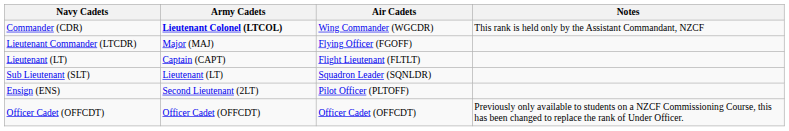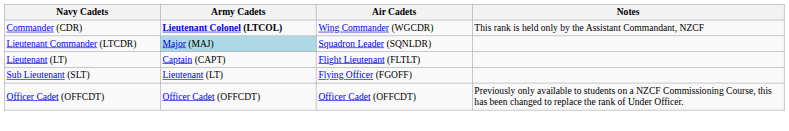 <table class="wikitable mw-collapsible mw-collapsed" style="font-size: 95%;" width="98%">
 <tr>
 <th width=20%>Navy Cadets</th>
 <th width=20%>Army Cadets</th>
 <th width=20%>Air Cadets</th>
 <th width="40%">Notes</th>
 </tr>
 <tr>
 <td><a href='#'>Commander</a> (CDR)</td>
 <td><strong><a href='#'>Lieutenant Colonel</a> (LTCOL)</strong></td>
 <td><a href='#'>Wing Commander</a> (WGCDR)</td>
 <td>This rank is held only by the Assistant Commandant, NZCF</td>
 </tr>
 <tr>
 <td><a href='#'>Lieutenant Commander</a> (LTCDR)</td>
-<td><a href='#'>Major</a> (MAJ)</td>
-<td><a href='#'>Flying Officer</a> (FGOFF)</td>
+<td style="background: lightblue;"><a href='#'>Major</a> (MAJ)</td>
+<td><a href='#'>Squadron Leader</a> (SQNLDR)</td>
 <td></td>
 </tr>
 <tr>
 <td><a href='#'>Lieutenant</a> (LT)</td>
 <td><a href='#'>Captain</a> (CAPT)</td>
 <td><a href='#'>Flight Lieutenant</a> (FLTLT)</td>
 <td></td>
 </tr>
 <tr>
 <td><a href='#'>Sub Lieutenant</a> (SLT)</td>
 <td><a href='#'>Lieutenant</a> (LT)</td>
-<td><a href='#'>Squadron Leader</a> (SQNLDR)</td>
-<td></td>
-</tr>
-<tr>
-<td><a href='#'>Ensign</a> (ENS)</td>
-<td><a href='#'>Second Lieutenant</a> (2LT)</td>
-<td><a href='#'>Pilot Officer</a> (PLTOFF)</td>
+<td><a href='#'>Flying Officer</a> (FGOFF)</td>
 <td></td>
 </tr>
 <tr>
 <td><a href='#'>Officer Cadet</a> (OFFCDT)</td>
 <td><a href='#'>Officer Cadet</a> (OFFCDT)</td>
 <td><a href='#'>Officer Cadet</a> (OFFCDT)</td>
 <td>Previously only available to students on a NZCF Commissioning Course, this has been changed to replace the rank of Under Officer.</td>
 </tr>
 </table>
